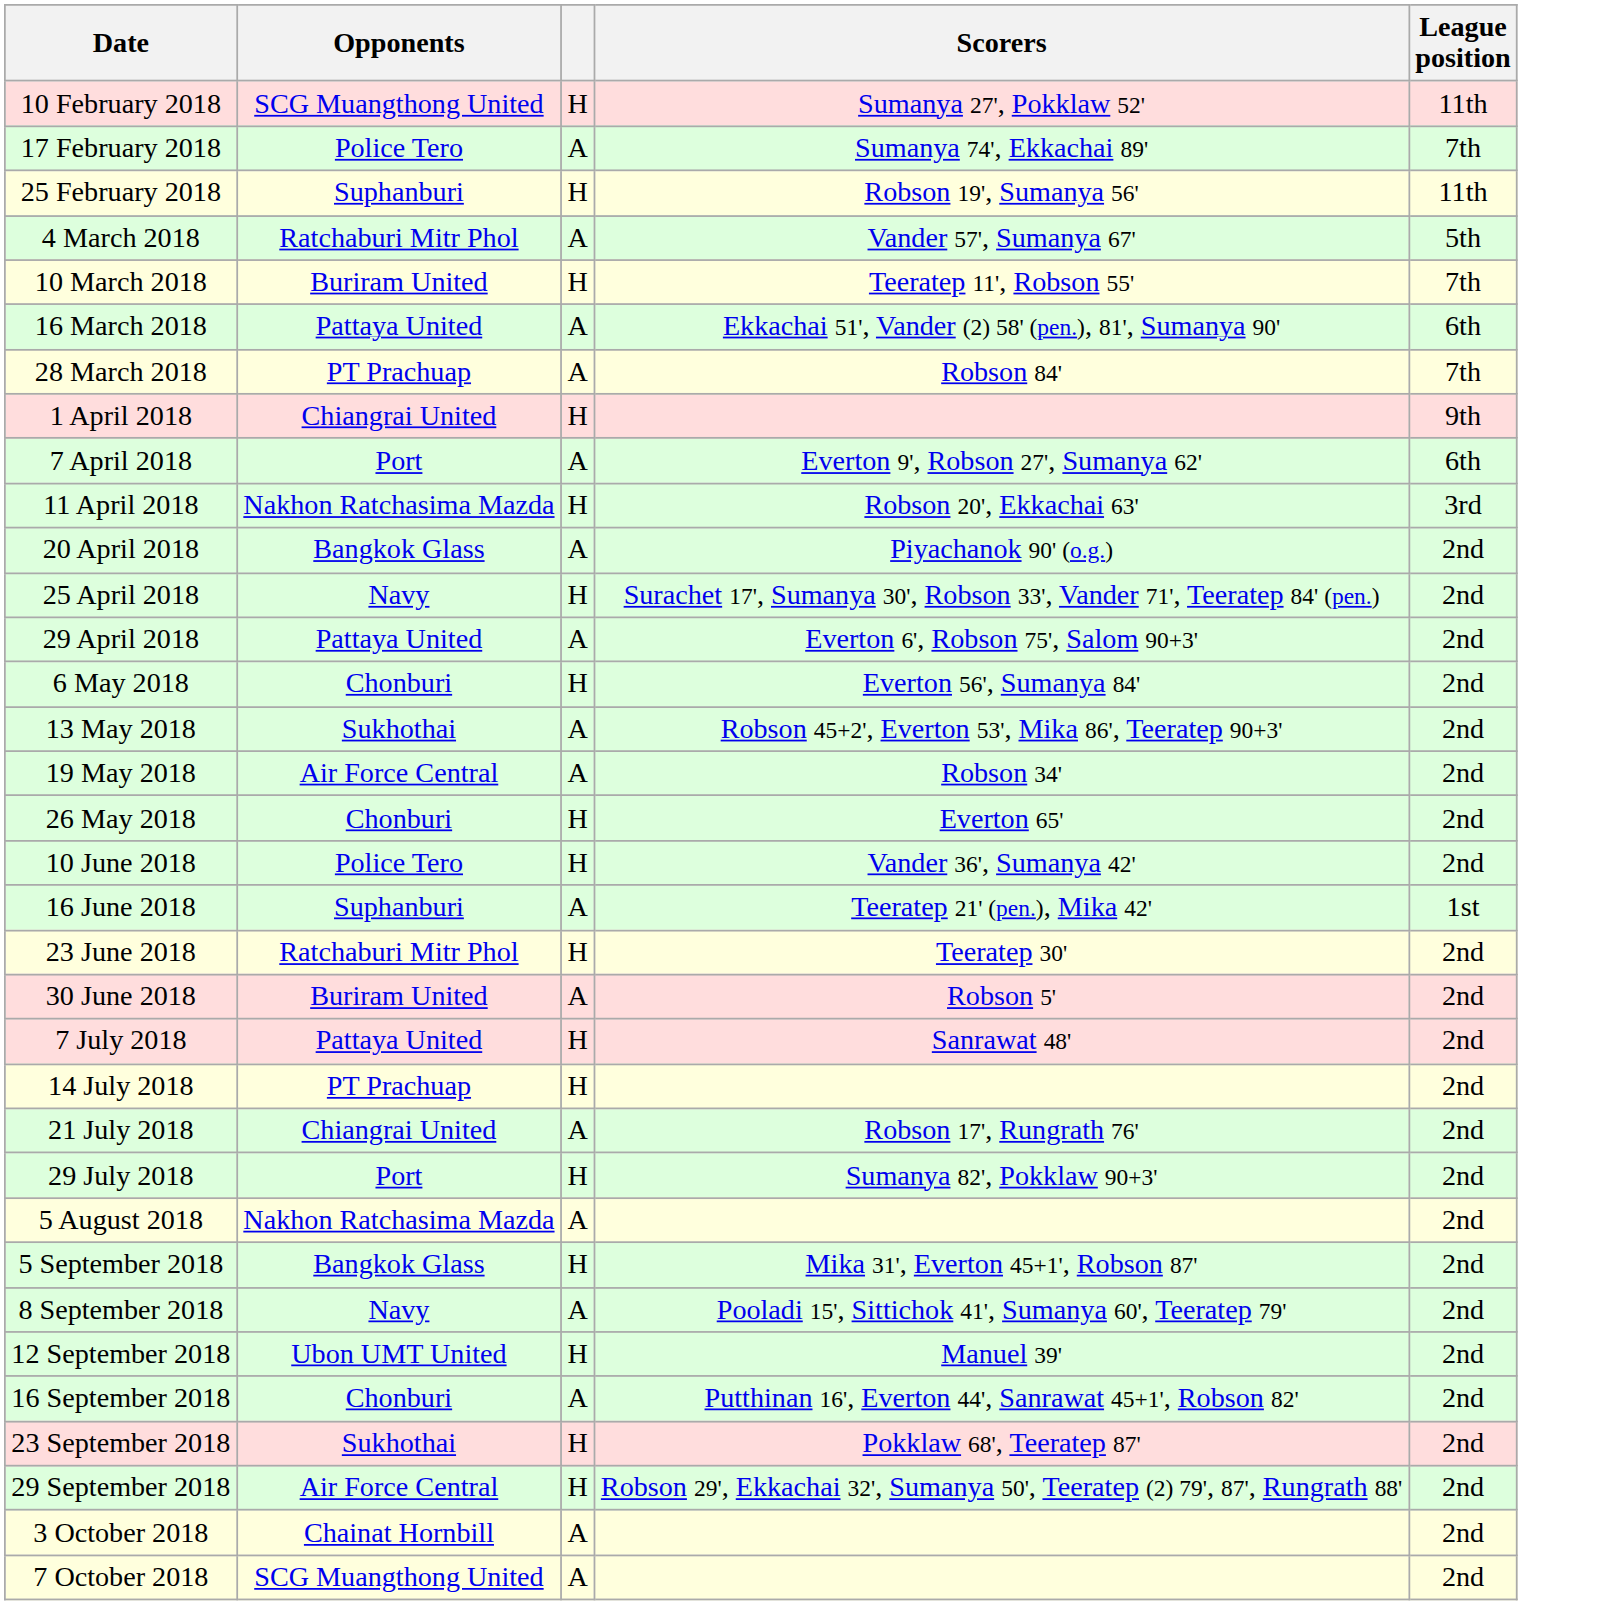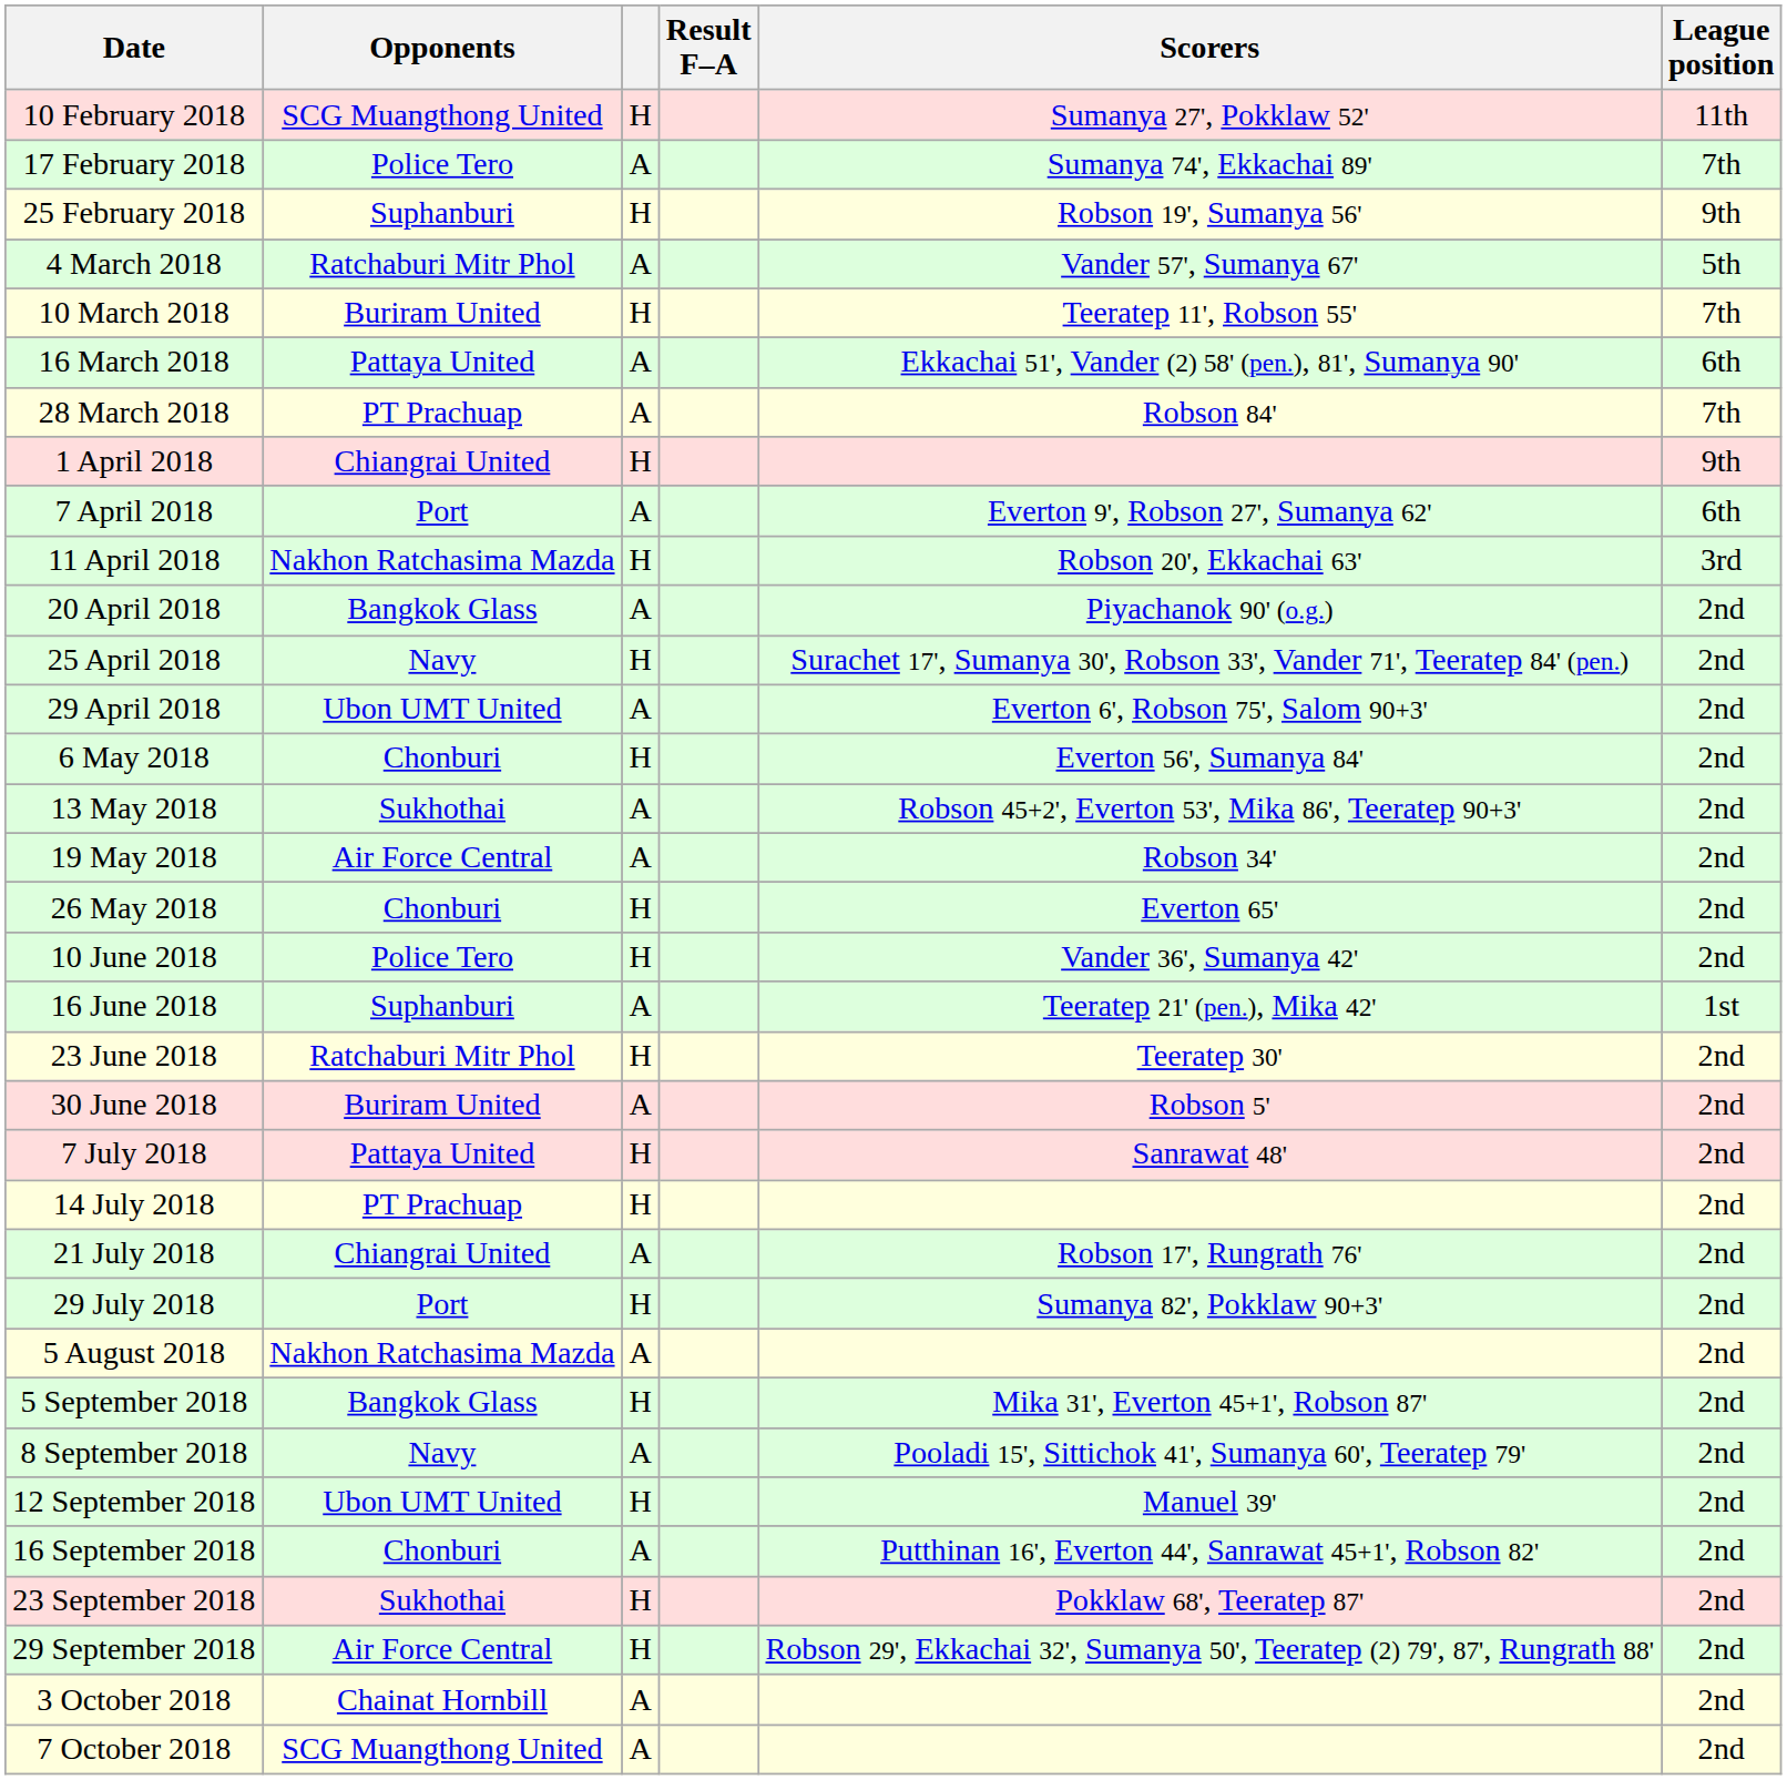 <table class="wikitable" style="text-align:center">
 <tr>
 <th>Date</th>
 <th>Opponents</th>
 <th></th>
+<th>Result<br>F–A</th>
 <th>Scorers</th>
 <th>League<br>position</th>
 </tr>
 <tr bgcolor="#ffdddd">
 <td>10 February 2018</td>
 <td><a href='#'>SCG Muangthong United</a></td>
 <td>H</td>
+<td></td>
 <td><a href='#'>Sumanya</a> <small>27'</small>, <a href='#'>Pokklaw</a> <small>52'</small></td>
 <td>11th</td>
 </tr>
 <tr bgcolor="#ddffdd">
 <td>17 February 2018</td>
 <td><a href='#'>Police Tero</a></td>
 <td>A</td>
+<td></td>
 <td><a href='#'>Sumanya</a> <small>74'</small>, <a href='#'>Ekkachai</a> <small>89'</small></td>
 <td>7th</td>
 </tr>
 <tr bgcolor="#ffffdd">
 <td>25 February 2018</td>
 <td><a href='#'>Suphanburi</a></td>
 <td>H</td>
+<td></td>
 <td><a href='#'>Robson</a> <small>19'</small>, <a href='#'>Sumanya</a> <small>56'</small></td>
-<td>11th</td>
+<td>9th</td>
 </tr>
 <tr bgcolor="#ddffdd">
 <td>4 March 2018</td>
 <td><a href='#'>Ratchaburi Mitr Phol</a></td>
 <td>A</td>
+<td></td>
 <td><a href='#'>Vander</a> <small>57'</small>, <a href='#'>Sumanya</a> <small>67'</small></td>
 <td>5th</td>
 </tr>
 <tr bgcolor="#ffffdd">
 <td>10 March 2018</td>
 <td><a href='#'>Buriram United</a></td>
 <td>H</td>
+<td></td>
 <td><a href='#'>Teeratep</a> <small>11'</small>, <a href='#'>Robson</a> <small>55'</small></td>
 <td>7th</td>
 </tr>
 <tr bgcolor="#ddffdd">
 <td>16 March 2018</td>
 <td><a href='#'>Pattaya United</a></td>
 <td>A</td>
+<td></td>
 <td><a href='#'>Ekkachai</a> <small>51'</small>, <a href='#'>Vander</a> <small>(2) 58' (<a href='#'>pen.</a>)</small>, <small>81'</small>, <a href='#'>Sumanya</a> <small>90'</small></td>
 <td>6th</td>
 </tr>
 <tr bgcolor="#ffffdd">
 <td>28 March 2018</td>
 <td><a href='#'>PT Prachuap</a></td>
 <td>A</td>
+<td></td>
 <td><a href='#'>Robson</a> <small>84'</small></td>
 <td>7th</td>
 </tr>
 <tr bgcolor="#ffdddd">
 <td>1 April 2018</td>
 <td><a href='#'>Chiangrai United</a></td>
 <td>H</td>
+<td> </td>
 <td></td>
 <td>9th</td>
 </tr>
 <tr bgcolor="#ddffdd">
 <td>7 April 2018</td>
 <td><a href='#'>Port</a></td>
 <td>A</td>
+<td></td>
 <td><a href='#'>Everton</a> <small>9'</small>, <a href='#'>Robson</a> <small>27'</small>, <a href='#'>Sumanya</a> <small>62'</small></td>
 <td>6th</td>
 </tr>
 <tr bgcolor="#ddffdd">
 <td>11 April 2018</td>
 <td><a href='#'>Nakhon Ratchasima Mazda</a></td>
 <td>H</td>
+<td></td>
 <td><a href='#'>Robson</a> <small>20'</small>, <a href='#'>Ekkachai</a> <small>63'</small></td>
 <td>3rd</td>
 </tr>
 <tr bgcolor="#ddffdd">
 <td>20 April 2018</td>
 <td><a href='#'>Bangkok Glass</a></td>
 <td>A</td>
+<td></td>
 <td><a href='#'>Piyachanok</a> <small>90' (<a href='#'>o.g.</a>)</small></td>
 <td>2nd</td>
 </tr>
 <tr bgcolor="#ddffdd">
 <td>25 April 2018</td>
 <td><a href='#'>Navy</a></td>
 <td>H</td>
+<td></td>
 <td><a href='#'>Surachet</a> <small>17'</small>, <a href='#'>Sumanya</a> <small>30'</small>, <a href='#'>Robson</a> <small>33'</small>, <a href='#'>Vander</a> <small>71'</small>, <a href='#'>Teeratep</a> <small>84' (<a href='#'>pen.</a>)</small></td>
 <td>2nd</td>
 </tr>
 <tr bgcolor="#ddffdd">
 <td>29 April 2018</td>
-<td><a href='#'>Pattaya United</a></td>
+<td><a href='#'>Ubon UMT United</a></td>
 <td>A</td>
+<td></td>
 <td><a href='#'>Everton</a> <small>6'</small>, <a href='#'>Robson</a> <small>75'</small>, <a href='#'>Salom</a> <small>90+3'</small></td>
 <td>2nd</td>
 </tr>
 <tr bgcolor="#ddffdd">
 <td>6 May 2018</td>
 <td><a href='#'>Chonburi</a></td>
 <td>H</td>
+<td> </td>
 <td><a href='#'>Everton</a> <small>56'</small>, <a href='#'>Sumanya</a> <small>84'</small></td>
 <td>2nd</td>
 </tr>
 <tr bgcolor="#ddffdd">
 <td>13 May 2018</td>
 <td><a href='#'>Sukhothai</a></td>
 <td>A</td>
+<td></td>
 <td><a href='#'>Robson</a> <small>45+2'</small>, <a href='#'>Everton</a> <small>53'</small>, <a href='#'>Mika</a> <small>86'</small>, <a href='#'>Teeratep</a> <small>90+3'</small></td>
 <td>2nd</td>
 </tr>
 <tr bgcolor="#ddffdd">
 <td>19 May 2018</td>
 <td><a href='#'>Air Force Central</a></td>
 <td>A</td>
+<td></td>
 <td><a href='#'>Robson</a> <small>34'</small></td>
 <td>2nd</td>
 </tr>
 <tr bgcolor="#ddffdd">
 <td>26 May 2018</td>
 <td><a href='#'>Chonburi</a></td>
 <td>H</td>
+<td></td>
 <td><a href='#'>Everton</a> <small>65'</small></td>
 <td>2nd</td>
 </tr>
 <tr bgcolor="#ddffdd">
 <td>10 June 2018</td>
 <td><a href='#'>Police Tero</a></td>
 <td>H</td>
+<td></td>
 <td><a href='#'>Vander</a> <small>36'</small>, <a href='#'>Sumanya</a> <small>42'</small></td>
 <td>2nd</td>
 </tr>
 <tr bgcolor="#ddffdd">
 <td>16 June 2018</td>
 <td><a href='#'>Suphanburi</a></td>
 <td>A</td>
+<td></td>
 <td><a href='#'>Teeratep</a> <small>21' (<a href='#'>pen.</a>)</small>, <a href='#'>Mika</a> <small>42'</small></td>
 <td>1st</td>
 </tr>
 <tr bgcolor="#ffffdd">
 <td>23 June 2018</td>
 <td><a href='#'>Ratchaburi Mitr Phol</a></td>
 <td>H</td>
+<td></td>
 <td><a href='#'>Teeratep</a> <small>30'</small></td>
 <td>2nd</td>
 </tr>
 <tr bgcolor="#ffdddd">
 <td>30 June 2018</td>
 <td><a href='#'>Buriram United</a></td>
 <td>A</td>
+<td></td>
 <td><a href='#'>Robson</a> <small>5'</small></td>
 <td>2nd</td>
 </tr>
 <tr bgcolor="#ffdddd">
 <td>7 July 2018</td>
 <td><a href='#'>Pattaya United</a></td>
 <td>H</td>
+<td></td>
 <td><a href='#'>Sanrawat</a> <small>48'</small></td>
 <td>2nd</td>
 </tr>
 <tr bgcolor="#ffffdd">
 <td>14 July 2018</td>
 <td><a href='#'>PT Prachuap</a></td>
 <td>H</td>
 <td></td>
+<td></td>
 <td>2nd</td>
 </tr>
 <tr bgcolor="#ddffdd">
 <td>21 July 2018</td>
 <td><a href='#'>Chiangrai United</a></td>
 <td>A</td>
+<td> </td>
 <td><a href='#'>Robson</a> <small>17'</small>, <a href='#'>Rungrath</a> <small>76'</small></td>
 <td>2nd</td>
 </tr>
 <tr bgcolor="#ddffdd">
 <td>29 July 2018</td>
 <td><a href='#'>Port</a></td>
 <td>H</td>
+<td></td>
 <td><a href='#'>Sumanya</a> <small>82'</small>, <a href='#'>Pokklaw</a> <small>90+3'</small></td>
 <td>2nd</td>
 </tr>
 <tr bgcolor="#ffffdd">
 <td>5 August 2018</td>
 <td><a href='#'>Nakhon Ratchasima Mazda</a></td>
 <td>A</td>
 <td></td>
+<td></td>
 <td>2nd</td>
 </tr>
 <tr bgcolor="#ddffdd">
 <td>5 September 2018</td>
 <td><a href='#'>Bangkok Glass</a></td>
 <td>H</td>
+<td></td>
 <td><a href='#'>Mika</a> <small>31'</small>, <a href='#'>Everton</a> <small>45+1'</small>, <a href='#'>Robson</a> <small>87'</small></td>
 <td>2nd</td>
 </tr>
 <tr bgcolor="#ddffdd">
 <td>8 September 2018</td>
 <td><a href='#'>Navy</a></td>
 <td>A</td>
+<td></td>
 <td><a href='#'>Pooladi</a> <small>15'</small>, <a href='#'>Sittichok</a> <small>41'</small>, <a href='#'>Sumanya</a> <small>60'</small>, <a href='#'>Teeratep</a> <small>79'</small></td>
 <td>2nd</td>
 </tr>
 <tr bgcolor="#ddffdd">
 <td>12 September 2018</td>
 <td><a href='#'>Ubon UMT United</a></td>
 <td>H</td>
+<td></td>
 <td><a href='#'>Manuel</a> <small>39'</small></td>
 <td>2nd</td>
 </tr>
 <tr bgcolor="#ddffdd">
 <td>16 September 2018</td>
 <td><a href='#'>Chonburi</a></td>
 <td>A</td>
+<td> </td>
 <td><a href='#'>Putthinan</a> <small>16'</small>, <a href='#'>Everton</a> <small>44'</small>, <a href='#'>Sanrawat</a> <small>45+1'</small>, <a href='#'>Robson</a> <small>82'</small></td>
 <td>2nd</td>
 </tr>
 <tr bgcolor="#ffdddd">
 <td>23 September 2018</td>
 <td><a href='#'>Sukhothai</a></td>
 <td>H</td>
+<td></td>
 <td><a href='#'>Pokklaw</a> <small>68'</small>, <a href='#'>Teeratep</a> <small>87'</small></td>
 <td>2nd</td>
 </tr>
 <tr bgcolor="#ddffdd">
 <td>29 September 2018</td>
 <td><a href='#'>Air Force Central</a></td>
 <td>H</td>
+<td></td>
 <td><a href='#'>Robson</a> <small>29'</small>, <a href='#'>Ekkachai</a> <small>32'</small>, <a href='#'>Sumanya</a> <small>50'</small>, <a href='#'>Teeratep</a> <small>(2) 79'</small>, <small>87'</small>, <a href='#'>Rungrath</a> <small>88'</small></td>
 <td>2nd</td>
 </tr>
 <tr bgcolor="#ffffdd">
 <td>3 October 2018</td>
 <td><a href='#'>Chainat Hornbill</a></td>
 <td>A</td>
 <td></td>
+<td></td>
 <td>2nd</td>
 </tr>
 <tr bgcolor="#ffffdd">
 <td>7 October 2018</td>
 <td><a href='#'>SCG Muangthong United</a></td>
 <td>A</td>
 <td></td>
+<td></td>
 <td>2nd</td>
 </tr>
 </table>
